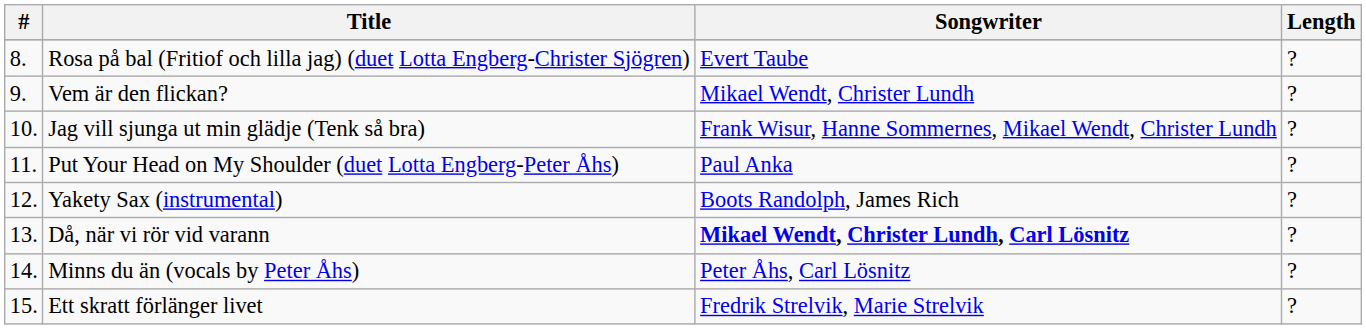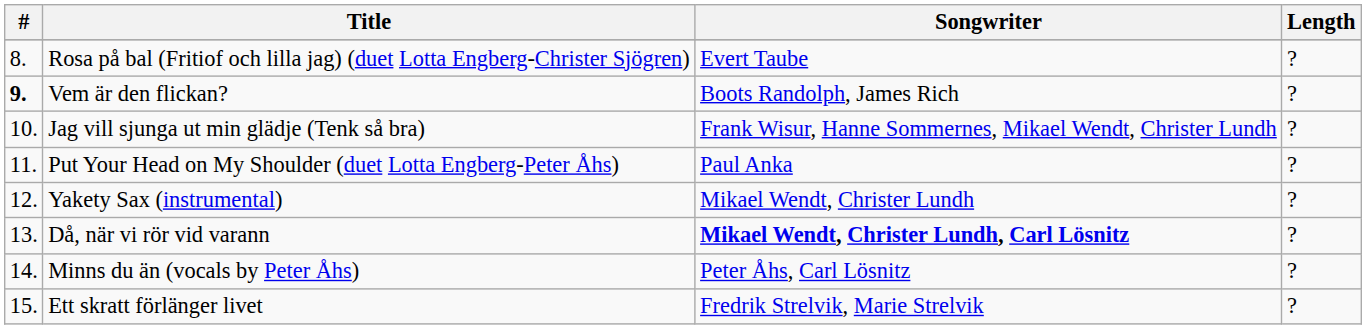 <table class="wikitable">
 <tr>
 <th>#</th>
 <th>Title</th>
 <th>Songwriter</th>
 <th>Length</th>
 </tr>
 <tr bgcolor="#ebf5ff">
 </tr>
 <tr>
 <td>8.</td>
 <td>Rosa på bal (Fritiof och lilla jag) (<a href='#'>duet</a> <a href='#'>Lotta Engberg</a>-<a href='#'>Christer Sjögren</a>)</td>
 <td><a href='#'>Evert Taube</a></td>
 <td>?</td>
 </tr>
 <tr>
-<td>9.</td>
+<td><strong>9.</strong></td>
 <td>Vem är den flickan?</td>
-<td><a href='#'>Mikael Wendt</a>, <a href='#'>Christer Lundh</a></td>
+<td><a href='#'>Boots Randolph</a>, James Rich</td>
 <td>?</td>
 </tr>
 <tr>
 <td>10.</td>
 <td>Jag vill sjunga ut min glädje (Tenk så bra)</td>
 <td><a href='#'>Frank Wisur</a>, <a href='#'>Hanne Sommernes</a>, <a href='#'>Mikael Wendt</a>, <a href='#'>Christer Lundh</a></td>
 <td>?</td>
 </tr>
 <tr>
 <td>11.</td>
 <td>Put Your Head on My Shoulder (<a href='#'>duet</a> <a href='#'>Lotta Engberg</a>-<a href='#'>Peter Åhs</a>)</td>
 <td><a href='#'>Paul Anka</a></td>
 <td>?</td>
 </tr>
 <tr>
 <td>12.</td>
 <td>Yakety Sax (<a href='#'>instrumental</a>)</td>
-<td><a href='#'>Boots Randolph</a>, James Rich</td>
+<td><a href='#'>Mikael Wendt</a>, <a href='#'>Christer Lundh</a></td>
 <td>?</td>
 </tr>
 <tr>
 <td>13.</td>
 <td>Då, när vi rör vid varann</td>
 <td><strong><a href='#'>Mikael Wendt</a>, <a href='#'>Christer Lundh</a>, <a href='#'>Carl Lösnitz</a></strong></td>
 <td>?</td>
 </tr>
 <tr>
 <td>14.</td>
 <td>Minns du än (vocals by <a href='#'>Peter Åhs</a>)</td>
 <td><a href='#'>Peter Åhs</a>, <a href='#'>Carl Lösnitz</a></td>
 <td>?</td>
 </tr>
 <tr>
 <td>15.</td>
 <td>Ett skratt förlänger livet</td>
 <td><a href='#'>Fredrik Strelvik</a>, <a href='#'>Marie Strelvik</a></td>
 <td>?</td>
 </tr>
 </table>
